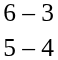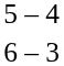 <table style="text-align:center">
 <tr>
 <th width=200></th>
 <th width=100></th>
 <th width=200></th>
 </tr>
 <tr>
 <td align=right><strong></strong></td>
-<td>6 – 3</td>
+<td>5 – 4</td>
 <td align=left></td>
 </tr>
 <tr>
 <td align=right><strong></strong></td>
-<td>5 – 4</td>
+<td>6 – 3</td>
 <td align=left></td>
 </tr>
 </table>
